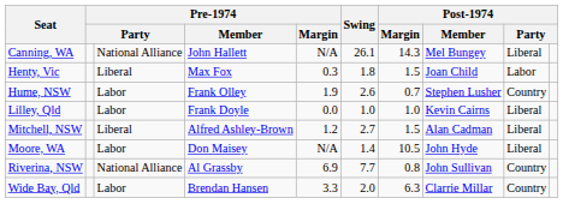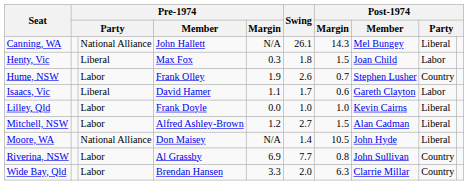 <table class="wikitable">
 <tr>
 <th rowspan="2">Seat</th>
 <th colspan="4">Pre-1974</th>
 <th rowspan="2">Swing</th>
 <th colspan="4">Post-1974</th>
 </tr>
 <tr>
 <th colspan="2">Party</th>
 <th>Member</th>
 <th>Margin</th>
 <th>Margin</th>
 <th>Member</th>
 <th colspan="2">Party</th>
 </tr>
 <tr>
 <td><a href='#'>Canning, WA</a></td>
 <td> </td>
 <td>National Alliance</td>
 <td><a href='#'>John Hallett</a></td>
 <td style="text-align:right;">N/A</td>
 <td style="text-align:right;">26.1</td>
 <td style="text-align:right;">14.3</td>
 <td><a href='#'>Mel Bungey</a></td>
 <td>Liberal</td>
 <td> </td>
 </tr>
 <tr>
 <td><a href='#'>Henty, Vic</a></td>
 <td> </td>
 <td>Liberal</td>
 <td><a href='#'>Max Fox</a></td>
 <td style="text-align:right;">0.3</td>
 <td style="text-align:right;">1.8</td>
 <td style="text-align:right;">1.5</td>
 <td><a href='#'>Joan Child</a></td>
 <td>Labor</td>
 <td> </td>
 </tr>
 <tr>
 <td><a href='#'>Hume, NSW</a></td>
 <td> </td>
 <td>Labor</td>
 <td><a href='#'>Frank Olley</a></td>
 <td style="text-align:right;">1.9</td>
 <td style="text-align:right;">2.6</td>
 <td style="text-align:right;">0.7</td>
 <td><a href='#'>Stephen Lusher</a></td>
 <td>Country</td>
 <td> </td>
 </tr>
 <tr>
+<td><a href='#'>Isaacs, Vic</a></td>
+<td> </td>
+<td>Liberal</td>
+<td><a href='#'>David Hamer</a></td>
+<td style="text-align:right;">1.1</td>
+<td style="text-align:right;">1.7</td>
+<td style="text-align:right;">0.6</td>
+<td><a href='#'>Gareth Clayton</a></td>
+<td>Labor</td>
+<td> </td>
+</tr>
+<tr>
 <td><a href='#'>Lilley, Qld</a></td>
 <td> </td>
 <td>Labor</td>
 <td><a href='#'>Frank Doyle</a></td>
 <td style="text-align:right;">0.0</td>
 <td style="text-align:right;">1.0</td>
 <td style="text-align:right;">1.0</td>
 <td><a href='#'>Kevin Cairns</a></td>
 <td>Liberal</td>
 <td> </td>
 </tr>
 <tr>
 <td><a href='#'>Mitchell, NSW</a></td>
 <td> </td>
-<td>Liberal</td>
+<td>Labor</td>
 <td><a href='#'>Alfred Ashley-Brown</a></td>
 <td style="text-align:right;">1.2</td>
 <td style="text-align:right;">2.7</td>
 <td style="text-align:right;">1.5</td>
 <td><a href='#'>Alan Cadman</a></td>
 <td>Liberal</td>
 <td> </td>
 </tr>
 <tr>
 <td><a href='#'>Moore, WA</a></td>
 <td> </td>
-<td>Labor</td>
+<td>National Alliance</td>
 <td><a href='#'>Don Maisey</a></td>
 <td style="text-align:right;">N/A</td>
 <td style="text-align:right;">1.4</td>
 <td style="text-align:right;">10.5</td>
 <td><a href='#'>John Hyde</a></td>
 <td>Liberal</td>
 <td> </td>
 </tr>
 <tr>
 <td><a href='#'>Riverina, NSW</a></td>
 <td> </td>
-<td>National Alliance</td>
+<td>Labor</td>
 <td><a href='#'>Al Grassby</a></td>
 <td style="text-align:right;">6.9</td>
 <td style="text-align:right;">7.7</td>
 <td style="text-align:right;">0.8</td>
 <td><a href='#'>John Sullivan</a></td>
 <td>Country</td>
 <td> </td>
 </tr>
 <tr>
 <td><a href='#'>Wide Bay, Qld</a></td>
 <td> </td>
 <td>Labor</td>
 <td><a href='#'>Brendan Hansen</a></td>
 <td style="text-align:right;">3.3</td>
 <td style="text-align:right;">2.0</td>
 <td style="text-align:right;">6.3</td>
 <td><a href='#'>Clarrie Millar</a></td>
 <td>Country</td>
 <td> </td>
 </tr>
 </table>
